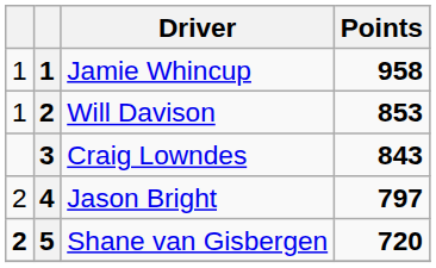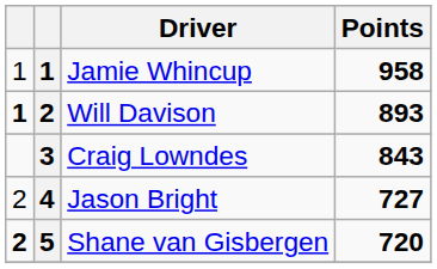 <table class="wikitable" style="font-size: 95%;">
 <tr>
 <th></th>
 <th></th>
 <th>Driver</th>
 <th>Points</th>
 </tr>
 <tr>
 <td> 1</td>
 <th>1</th>
 <td><a href='#'>Jamie Whincup</a></td>
 <td align="right"><strong>958</strong></td>
 </tr>
 <tr>
-<td> 1</td>
+<td><strong> 1</strong></td>
 <th>2</th>
 <td><a href='#'>Will Davison</a></td>
-<td align="right"><strong>853</strong></td>
+<td align="right"><strong>893</strong></td>
 </tr>
 <tr>
 <td></td>
 <th>3</th>
 <td><a href='#'>Craig Lowndes</a></td>
 <td align="right"><strong>843</strong></td>
 </tr>
 <tr>
 <td> 2</td>
 <th>4</th>
 <td><a href='#'>Jason Bright</a></td>
-<td align="right"><strong>797</strong></td>
+<td align="right"><strong>727</strong></td>
 </tr>
 <tr>
 <td><strong> 2</strong></td>
 <th>5</th>
 <td><a href='#'>Shane van Gisbergen</a></td>
 <td align="right"><strong>720</strong></td>
 </tr>
 <tr>
 </tr>
 </table>
